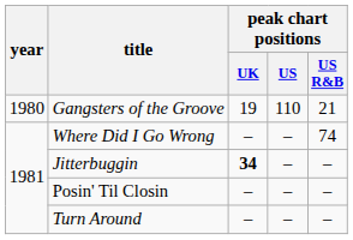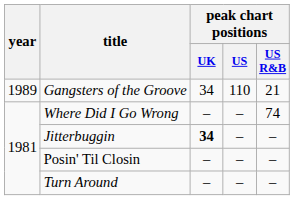 <table class=wikitable style=text-align:center>
 <tr>
 <th rowspan=2>year</th>
 <th rowspan=2>title</th>
 <th colspan=3>peak chart<br>positions</th>
 </tr>
 <tr style=font-size:smaller>
 <th width=30><a href='#'>UK</a><br></th>
 <th width=30><a href='#'>US</a><br></th>
 <th width=30><a href='#'>US<br>R&B</a><br></th>
 </tr>
 <tr>
-<td rowspan=1>1980</td>
+<td rowspan=1>1989</td>
 <td align=left><em>Gangsters of the Groove</em></td>
-<td>19</td>
+<td>34</td>
 <td>110</td>
 <td>21</td>
 </tr>
 <tr>
 <td rowspan=4>1981</td>
 <td align=left><em>Where Did I Go Wrong</em></td>
 <td>–</td>
 <td>–</td>
 <td>74</td>
 </tr>
 <tr>
 <td align=left><em>Jitterbuggin<strong></td>
 <td><strong>34</strong></td>
 <td>–</td>
 <td>–</td>
 </tr>
 <tr>
 <td align=left></em>Posin' Til Closin</strong></td>
 <td>–</td>
 <td>–</td>
 <td>–</td>
 </tr>
 <tr>
 <td align=left><em>Turn Around</em></td>
 <td>–</td>
 <td>–</td>
 <td>–</td>
 </tr>
 </table>
